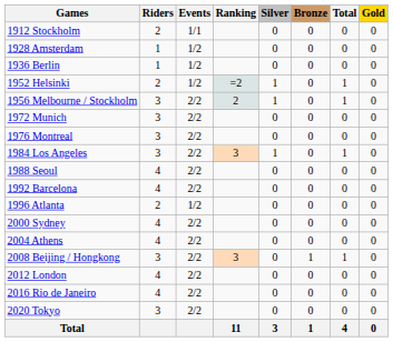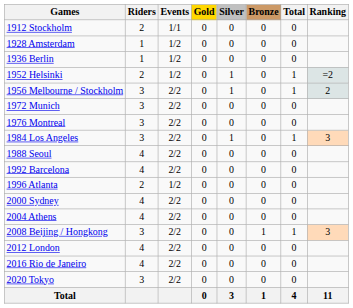 <table class="wikitable sortable" style="text-align:center">
 <tr>
 <th>Games</th>
 <th>Riders</th>
 <th>Events</th>
-<th>Ranking</th>
+<th style="background-color:gold;">Gold</th>
 <th style="background-color:silver;">Silver</th>
 <th style="background-color:#c96;">Bronze</th>
 <th>Total</th>
-<th style="background-color:gold;">Gold</th>
+<th>Ranking</th>
 </tr>
 <tr>
 <td align=left><a href='#'>1912 Stockholm</a></td>
 <td>2</td>
 <td>1/1</td>
-<td></td>
 <td>0</td>
 <td>0</td>
 <td>0</td>
 <td>0</td>
+<td></td>
 </tr>
 <tr>
 <td align=left><a href='#'>1928 Amsterdam</a></td>
 <td>1</td>
 <td>1/2</td>
-<td></td>
 <td>0</td>
 <td>0</td>
 <td>0</td>
 <td>0</td>
+<td></td>
 </tr>
 <tr>
 <td align=left><a href='#'>1936 Berlin</a></td>
 <td>1</td>
 <td>1/2</td>
-<td></td>
 <td>0</td>
 <td>0</td>
 <td>0</td>
 <td>0</td>
+<td></td>
 </tr>
 <tr>
 <td align=left><a href='#'>1952 Helsinki</a></td>
 <td>2</td>
 <td>1/2</td>
-<td bgcolor=dce5e5>=2</td>
+<td>0</td>
 <td>1</td>
 <td>0</td>
 <td>1</td>
-<td>0</td>
+<td bgcolor=dce5e5>=2</td>
 </tr>
 <tr>
 <td align=left><a href='#'>1956 Melbourne / Stockholm</a></td>
 <td>3</td>
 <td>2/2</td>
-<td bgcolor=dce5e5>2</td>
+<td>0</td>
 <td>1</td>
 <td>0</td>
 <td>1</td>
-<td>0</td>
+<td bgcolor=dce5e5>2</td>
 </tr>
 <tr>
 <td align=left><a href='#'>1972 Munich</a></td>
 <td>3</td>
 <td>2/2</td>
-<td></td>
 <td>0</td>
 <td>0</td>
 <td>0</td>
 <td>0</td>
+<td></td>
 </tr>
 <tr>
 <td align=left><a href='#'>1976 Montreal</a></td>
 <td>3</td>
 <td>2/2</td>
-<td></td>
 <td>0</td>
 <td>0</td>
 <td>0</td>
 <td>0</td>
+<td></td>
 </tr>
 <tr>
 <td align=left><a href='#'>1984 Los Angeles</a></td>
 <td>3</td>
 <td>2/2</td>
-<td bgcolor=ffdab9>3</td>
+<td>0</td>
 <td>1</td>
 <td>0</td>
 <td>1</td>
-<td>0</td>
+<td bgcolor=ffdab9>3</td>
 </tr>
 <tr>
 <td align=left><a href='#'>1988 Seoul</a></td>
 <td>4</td>
 <td>2/2</td>
-<td></td>
 <td>0</td>
 <td>0</td>
 <td>0</td>
 <td>0</td>
+<td></td>
 </tr>
 <tr>
 <td align=left><a href='#'>1992 Barcelona</a></td>
 <td>4</td>
 <td>2/2</td>
-<td></td>
 <td>0</td>
 <td>0</td>
 <td>0</td>
 <td>0</td>
+<td></td>
 </tr>
 <tr>
 <td align=left><a href='#'>1996 Atlanta</a></td>
 <td>2</td>
 <td>1/2</td>
-<td></td>
 <td>0</td>
 <td>0</td>
 <td>0</td>
 <td>0</td>
+<td></td>
 </tr>
 <tr>
 <td align=left><a href='#'>2000 Sydney</a></td>
 <td>4</td>
 <td>2/2</td>
-<td></td>
 <td>0</td>
 <td>0</td>
 <td>0</td>
 <td>0</td>
+<td></td>
 </tr>
 <tr>
 <td align=left><a href='#'>2004 Athens</a></td>
 <td>4</td>
 <td>2/2</td>
-<td></td>
 <td>0</td>
 <td>0</td>
 <td>0</td>
 <td>0</td>
+<td></td>
 </tr>
 <tr>
 <td align=left><a href='#'>2008 Beijing / Hongkong</a></td>
 <td>3</td>
 <td>2/2</td>
-<td bgcolor=ffdab9>3</td>
+<td>0</td>
 <td>0</td>
 <td>1</td>
 <td>1</td>
-<td>0</td>
+<td bgcolor=ffdab9>3</td>
 </tr>
 <tr>
 <td align=left><a href='#'>2012 London</a></td>
 <td>4</td>
 <td>2/2</td>
-<td></td>
 <td>0</td>
 <td>0</td>
 <td>0</td>
 <td>0</td>
+<td></td>
 </tr>
 <tr>
 <td align=left><a href='#'>2016 Rio de Janeiro</a></td>
 <td>4</td>
 <td>2/2</td>
-<td></td>
 <td>0</td>
 <td>0</td>
 <td>0</td>
 <td>0</td>
+<td></td>
 </tr>
 <tr>
 <td align=left><a href='#'>2020 Tokyo</a></td>
 <td>3</td>
 <td>2/2</td>
-<td></td>
 <td>0</td>
 <td>0</td>
 <td>0</td>
 <td>0</td>
+<td></td>
 </tr>
 <tr>
 <th>Total</th>
 <th></th>
 <th></th>
-<th>11</th>
+<th>0</th>
 <th>3</th>
 <th>1</th>
 <th>4</th>
-<th>0</th>
+<th>11</th>
 </tr>
 </table>
